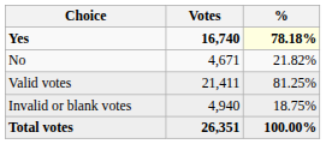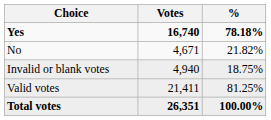 <table class="wikitable">
 <tr>
 <th style=width:11em>Choice</th>
 <th style=width:5em>Votes</th>
 <th style=width:5em>%</th>
 </tr>
 <tr>
 <td> <strong>Yes</strong></td>
 <td style="text-align: right;"><strong>16,740	</strong></td>
-<td style="background: lightyellow; text-align: right;"><strong>78.18%</strong></td>
+<td style="text-align: right;"><strong>78.18%</strong></td>
 </tr>
 <tr>
 <td> No</td>
 <td style="text-align: right;">4,671</td>
 <td style="text-align: right;">21.82%</td>
 </tr>
 <tr style="background-color:#eeeeee" |>
+<td>Invalid or blank votes</td>
+<td style="text-align: right;">4,940</td>
+<td style="text-align: right;">18.75%</td>
+</tr>
+<tr style="background-color:#eeeeee" |>
 <td>Valid votes</td>
 <td style="text-align: right;">21,411</td>
 <td style="text-align: right;">81.25%</td>
-</tr>
-<tr style="background-color:#eeeeee" |>
-<td>Invalid or blank votes</td>
-<td style="text-align: right;">4,940</td>
-<td style="text-align: right;">18.75%</td>
 </tr>
 <tr style="background-color:#eeeeee" |>
 <td><strong>Total votes </strong></td>
 <td style="text-align: right;"><strong>26,351</strong></td>
 <td style="text-align: right;"><strong>100.00%</strong></td>
 </tr>
 </table>
